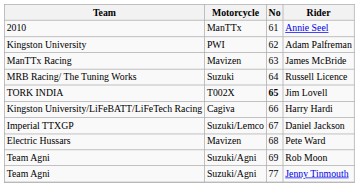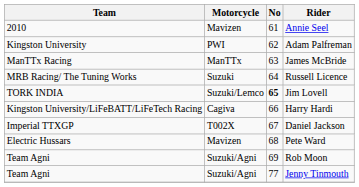 <table class="wikitable" style="font-size: 85%;">
 <tr>
 <th>Team</th>
 <th>Motorcycle</th>
 <th>No</th>
 <th>Rider</th>
 </tr>
 <tr>
 <td> 2010</td>
-<td>ManTTx</td>
+<td>Mavizen</td>
 <td>61</td>
 <td> <a href='#'>Annie Seel</a></td>
 </tr>
 <tr>
 <td>Kingston University</td>
 <td>PWI</td>
 <td>62</td>
 <td> Adam Palfreman</td>
 </tr>
 <tr>
 <td>ManTTx Racing</td>
-<td>Mavizen</td>
+<td>ManTTx</td>
 <td>63</td>
 <td>James McBride</td>
 </tr>
 <tr>
 <td>MRB Racing/ The Tuning Works</td>
 <td>Suzuki</td>
 <td>64</td>
 <td> Russell Licence</td>
 </tr>
 <tr>
 <td>TORK INDIA</td>
-<td>T002X</td>
+<td>Suzuki/Lemco</td>
 <td><strong>65</strong></td>
 <td> Jim Lovell</td>
 </tr>
 <tr>
 <td>Kingston University/LiFeBATT/LiFeTech Racing</td>
 <td>Cagiva</td>
 <td>66</td>
 <td> Harry Hardi</td>
 </tr>
 <tr>
 <td>Imperial TTXGP</td>
-<td>Suzuki/Lemco</td>
+<td>T002X</td>
 <td>67</td>
 <td> Daniel Jackson</td>
 </tr>
 <tr>
 <td>Electric Hussars</td>
 <td>Mavizen</td>
 <td>68</td>
 <td> Pete Ward</td>
 </tr>
 <tr>
 <td>Team Agni</td>
 <td>Suzuki/Agni</td>
 <td>69</td>
 <td> Rob Moon</td>
 </tr>
 <tr>
 <td>Team Agni</td>
 <td>Suzuki/Agni</td>
 <td>77</td>
 <td> <a href='#'>Jenny Tinmouth</a></td>
 </tr>
 <tr>
 </tr>
 </table>
